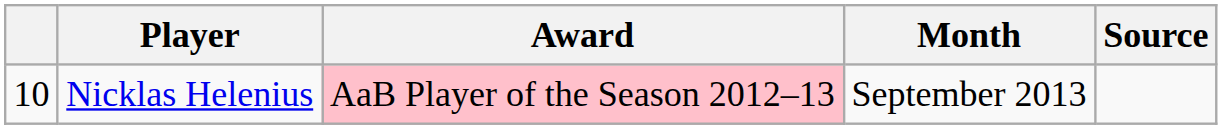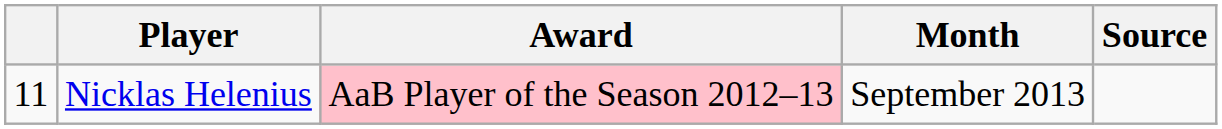 <table class="wikitable sortable" style="text-align:left; font-size:95%;">
 <tr>
 <th></th>
 <th>Player</th>
 <th>Award</th>
 <th>Month</th>
 <th>Source</th>
 </tr>
 <tr>
-<td rowspan="1" align=center>10</td>
+<td rowspan="1" align=center>11</td>
 <td rowspan="1"> <a href='#'>Nicklas Helenius</a></td>
 <td style="background: pink;">AaB Player of the Season 2012–13</td>
 <td>September 2013</td>
 <td></td>
 </tr>
 </table>
